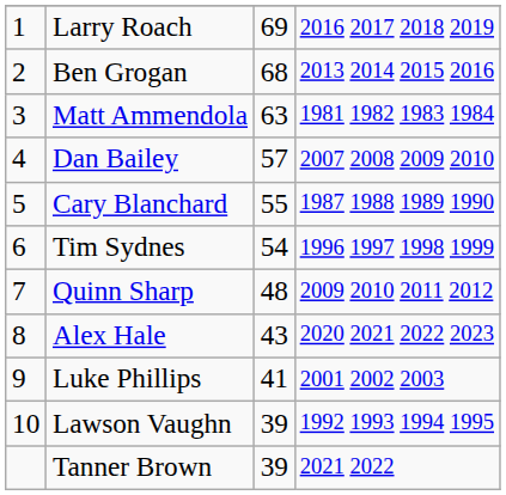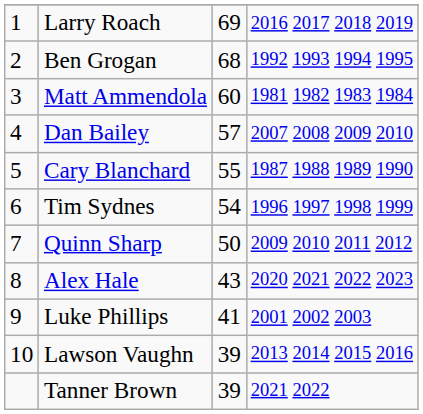 <table class="wikitable">
 <tr>
 </tr>
 <tr>
 <td>1</td>
 <td>Larry Roach</td>
 <td>69</td>
 <td style="font-size:80%;"><a href='#'>2016</a> <a href='#'>2017</a> <a href='#'>2018</a> <a href='#'>2019</a></td>
 </tr>
 <tr>
 <td>2</td>
 <td>Ben Grogan</td>
 <td>68</td>
-<td style="font-size:80%;"><a href='#'>2013</a> <a href='#'>2014</a> <a href='#'>2015</a> <a href='#'>2016</a></td>
+<td style="font-size:80%;"><a href='#'>1992</a> <a href='#'>1993</a> <a href='#'>1994</a> <a href='#'>1995</a></td>
 </tr>
 <tr>
 <td>3</td>
 <td><a href='#'>Matt Ammendola</a></td>
-<td>63</td>
+<td>60</td>
 <td style="font-size:80%;"><a href='#'>1981</a> <a href='#'>1982</a> <a href='#'>1983</a> <a href='#'>1984</a></td>
 </tr>
 <tr>
 <td>4</td>
 <td><a href='#'>Dan Bailey</a></td>
 <td>57</td>
 <td style="font-size:80%;"><a href='#'>2007</a> <a href='#'>2008</a> <a href='#'>2009</a> <a href='#'>2010</a></td>
 </tr>
 <tr>
 <td>5</td>
 <td><a href='#'>Cary Blanchard</a></td>
 <td>55</td>
 <td style="font-size:80%;"><a href='#'>1987</a> <a href='#'>1988</a> <a href='#'>1989</a> <a href='#'>1990</a></td>
 </tr>
 <tr>
 <td>6</td>
 <td>Tim Sydnes</td>
 <td>54</td>
 <td style="font-size:80%;"><a href='#'>1996</a> <a href='#'>1997</a> <a href='#'>1998</a> <a href='#'>1999</a></td>
 </tr>
 <tr>
 <td>7</td>
 <td><a href='#'>Quinn Sharp</a></td>
-<td>48</td>
+<td>50</td>
 <td style="font-size:80%;"><a href='#'>2009</a> <a href='#'>2010</a> <a href='#'>2011</a> <a href='#'>2012</a></td>
 </tr>
 <tr>
 <td>8</td>
 <td><a href='#'>Alex Hale</a></td>
 <td>43</td>
 <td style="font-size:80%;"><a href='#'>2020</a> <a href='#'>2021</a> <a href='#'>2022</a> <a href='#'>2023</a></td>
 </tr>
 <tr>
 <td>9</td>
 <td>Luke Phillips</td>
 <td>41</td>
 <td style="font-size:80%;"><a href='#'>2001</a> <a href='#'>2002</a> <a href='#'>2003</a></td>
 </tr>
 <tr>
 <td>10</td>
 <td>Lawson Vaughn</td>
 <td>39</td>
-<td style="font-size:80%;"><a href='#'>1992</a> <a href='#'>1993</a> <a href='#'>1994</a> <a href='#'>1995</a></td>
+<td style="font-size:80%;"><a href='#'>2013</a> <a href='#'>2014</a> <a href='#'>2015</a> <a href='#'>2016</a></td>
 </tr>
 <tr>
 <td></td>
 <td>Tanner Brown</td>
 <td>39</td>
 <td style="font-size:80%;"><a href='#'>2021</a> <a href='#'>2022</a></td>
 </tr>
 </table>
